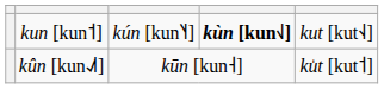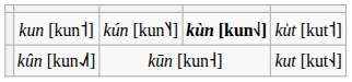 <table class="wikitable" style="text-align:center; margin:auto; clear:both;">
 <tr>
 <th></th>
 <th></th>
 <th></th>
 <th></th>
 <th></th>
 </tr>
 <tr style="vertical-align:top;">
 <th></th>
 <td> <em>kun</em> [kun<big>˦</big>]<br></td>
 <td> <em>kún</em> [kun<big>˥˧</big>]<br></td>
 <td><strong> <em>kùn</em> [kun<big>˧˩</big>]<br></strong></td>
-<td> <em>kut</em> [kut<big>˧˨</big>]<br></td>
+<td> <em>ku̍t</em> [kut<big>˦</big>]<br></td>
 </tr>
 <tr style="vertical-align:top;">
 <th></th>
 <td> <em>kûn</em> [kun<big>˨˩˦</big>]<br></td>
 <td colspan="2"> <em>kūn</em> [kun<big>˧</big>]<br></td>
-<td> <em>ku̍t</em> [kut<big>˦</big>]<br></td>
+<td> <em>kut</em> [kut<big>˧˨</big>]<br></td>
 </tr>
 </table>
